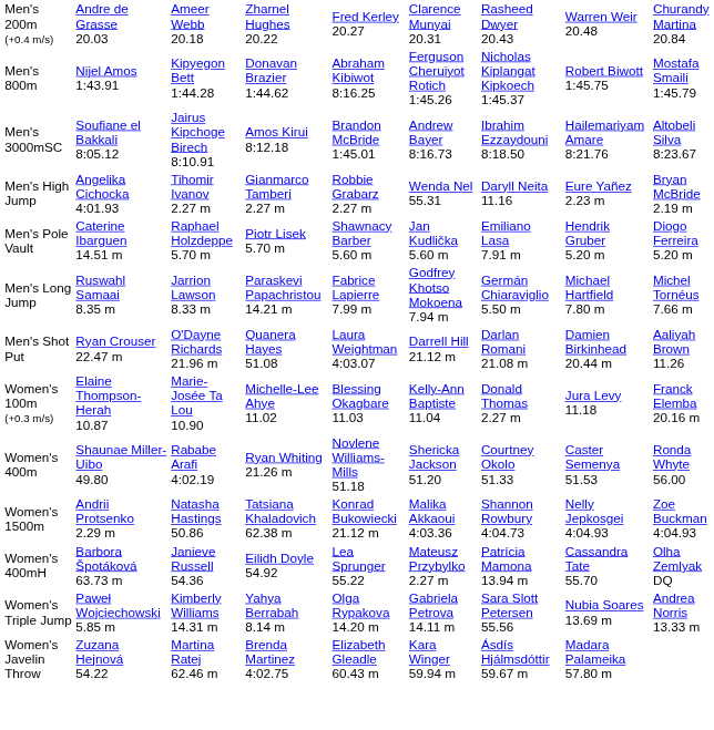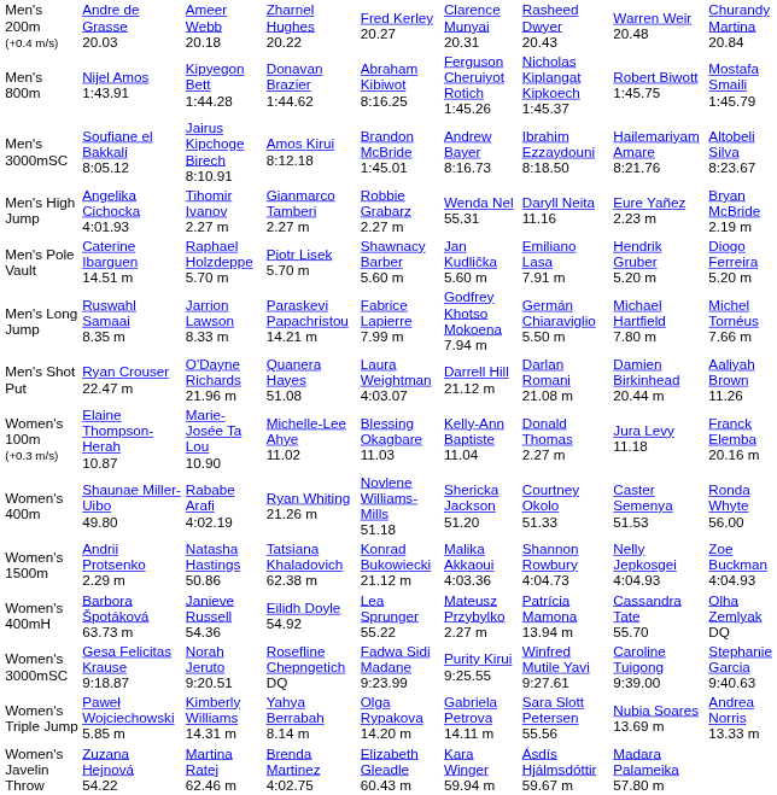 <table>
 <tr>
 <td>Men's 200m<br><small>(+0.4 m/s)</small></td>
 <td><a href='#'>Andre de Grasse</a><br>  20.03</td>
 <td><a href='#'>Ameer Webb</a><br>  20.18</td>
 <td><a href='#'>Zharnel Hughes</a><br>  20.22</td>
 <td><a href='#'>Fred Kerley</a><br>  20.27</td>
 <td><a href='#'>Clarence Munyai</a><br>  20.31</td>
 <td><a href='#'>Rasheed Dwyer</a><br>  20.43</td>
 <td><a href='#'>Warren Weir</a><br>  20.48</td>
 <td><a href='#'>Churandy Martina</a><br>  20.84</td>
 </tr>
 <tr>
 <td>Men's 800m</td>
 <td><a href='#'>Nijel Amos</a><br>  1:43.91</td>
 <td><a href='#'>Kipyegon Bett</a><br>  1:44.28</td>
 <td><a href='#'>Donavan Brazier</a><br>  1:44.62</td>
 <td><a href='#'>Abraham Kibiwot</a><br>  8:16.25</td>
 <td><a href='#'>Ferguson Cheruiyot Rotich</a><br>  1:45.26</td>
 <td><a href='#'>Nicholas Kiplangat Kipkoech</a><br>  1:45.37</td>
 <td><a href='#'>Robert Biwott</a><br>  1:45.75</td>
 <td><a href='#'>Mostafa Smaili</a><br>  1:45.79</td>
 </tr>
 <tr>
 <td>Men's 3000mSC</td>
 <td><a href='#'>Soufiane el Bakkali</a><br>  8:05.12</td>
 <td><a href='#'>Jairus Kipchoge Birech</a><br>  8:10.91</td>
 <td><a href='#'>Amos Kirui</a><br>  8:12.18</td>
 <td><a href='#'>Brandon McBride</a><br>  1:45.01</td>
 <td><a href='#'>Andrew Bayer</a><br>  8:16.73</td>
 <td><a href='#'>Ibrahim Ezzaydouni</a><br>  8:18.50</td>
 <td><a href='#'>Hailemariyam Amare</a><br>  8:21.76</td>
 <td><a href='#'>Altobeli Silva</a><br>  8:23.67</td>
 </tr>
 <tr>
 <td>Men's High Jump</td>
 <td><a href='#'>Angelika Cichocka</a><br>  4:01.93</td>
 <td><a href='#'>Tihomir Ivanov</a><br>  2.27 m</td>
 <td><a href='#'>Gianmarco Tamberi</a><br>  2.27 m</td>
 <td><a href='#'>Robbie Grabarz</a><br>  2.27 m</td>
 <td><a href='#'>Wenda Nel</a><br>  55.31</td>
 <td><a href='#'>Daryll Neita</a><br>  11.16</td>
 <td><a href='#'>Eure Yañez</a><br>  2.23 m</td>
 <td><a href='#'>Bryan McBride</a><br>  2.19 m</td>
 </tr>
 <tr>
 <td>Men's Pole Vault</td>
 <td><a href='#'>Caterine Ibarguen</a><br>  14.51 m</td>
 <td><a href='#'>Raphael Holzdeppe</a><br>  5.70 m</td>
 <td><a href='#'>Piotr Lisek</a><br>  5.70 m</td>
 <td><a href='#'>Shawnacy Barber</a><br>  5.60 m</td>
 <td><a href='#'>Jan Kudlička</a><br>  5.60 m</td>
 <td><a href='#'>Emiliano Lasa</a><br>  7.91 m</td>
 <td><a href='#'>Hendrik Gruber</a><br>  5.20 m</td>
 <td><a href='#'>Diogo Ferreira</a><br>  5.20 m</td>
 </tr>
 <tr>
 <td>Men's Long Jump</td>
 <td><a href='#'>Ruswahl Samaai</a><br>  8.35 m</td>
 <td><a href='#'>Jarrion Lawson</a><br>  8.33 m</td>
 <td><a href='#'>Paraskevi Papachristou</a><br>  14.21 m</td>
 <td><a href='#'>Fabrice Lapierre</a><br>  7.99 m</td>
 <td><a href='#'>Godfrey Khotso Mokoena</a><br>  7.94 m</td>
 <td><a href='#'>Germán Chiaraviglio</a><br>  5.50 m</td>
 <td><a href='#'>Michael Hartfield</a><br>  7.80 m</td>
 <td><a href='#'>Michel Tornéus</a><br>  7.66 m</td>
 </tr>
 <tr>
 <td>Men's Shot Put</td>
 <td><a href='#'>Ryan Crouser</a><br>  22.47 m</td>
 <td><a href='#'>O'Dayne Richards</a><br>  21.96 m</td>
 <td><a href='#'>Quanera Hayes</a><br>  51.08</td>
 <td><a href='#'>Laura Weightman</a><br>  4:03.07</td>
 <td><a href='#'>Darrell Hill</a><br>  21.12 m</td>
 <td><a href='#'>Darlan Romani</a><br>  21.08 m</td>
 <td><a href='#'>Damien Birkinhead</a><br>  20.44 m</td>
 <td><a href='#'>Aaliyah Brown</a><br>  11.26</td>
 </tr>
 <tr>
 <td>Women's 100m<br><small>(+0.3 m/s)</small></td>
 <td><a href='#'>Elaine Thompson-Herah</a><br>  10.87</td>
 <td><a href='#'>Marie-Josée Ta Lou</a><br>  10.90</td>
 <td><a href='#'>Michelle-Lee Ahye</a><br>  11.02</td>
 <td><a href='#'>Blessing Okagbare</a><br>  11.03</td>
 <td><a href='#'>Kelly-Ann Baptiste</a><br>  11.04</td>
 <td><a href='#'>Donald Thomas</a><br>  2.27 m</td>
 <td><a href='#'>Jura Levy</a><br>  11.18</td>
 <td><a href='#'>Franck Elemba</a><br>  20.16 m</td>
 </tr>
 <tr>
 <td>Women's 400m</td>
 <td><a href='#'>Shaunae Miller-Uibo</a><br>  49.80</td>
 <td><a href='#'>Rababe Arafi</a><br>  4:02.19</td>
 <td><a href='#'>Ryan Whiting</a><br>  21.26 m</td>
 <td><a href='#'>Novlene Williams-Mills</a><br>  51.18</td>
 <td><a href='#'>Shericka Jackson</a><br>  51.20</td>
 <td><a href='#'>Courtney Okolo</a><br>  51.33</td>
 <td><a href='#'>Caster Semenya</a><br>  51.53</td>
 <td><a href='#'>Ronda Whyte</a><br>  56.00</td>
 </tr>
 <tr>
 <td>Women's 1500m</td>
 <td><a href='#'>Andrii Protsenko</a><br>  2.29 m</td>
 <td><a href='#'>Natasha Hastings</a><br>  50.86</td>
 <td><a href='#'>Tatsiana Khaladovich</a><br>  62.38 m</td>
 <td><a href='#'>Konrad Bukowiecki</a><br>  21.12 m</td>
 <td><a href='#'>Malika Akkaoui</a><br>  4:03.36</td>
 <td><a href='#'>Shannon Rowbury</a><br>  4:04.73</td>
 <td><a href='#'>Nelly Jepkosgei</a><br>  4:04.93</td>
 <td><a href='#'>Zoe Buckman</a><br>  4:04.93</td>
 </tr>
 <tr>
 <td>Women's 400mH</td>
 <td><a href='#'>Barbora Špotáková</a><br>  63.73 m</td>
 <td><a href='#'>Janieve Russell</a><br>  54.36</td>
 <td><a href='#'>Eilidh Doyle</a><br>  54.92</td>
 <td><a href='#'>Lea Sprunger</a><br>  55.22</td>
 <td><a href='#'>Mateusz Przybylko</a><br>  2.27 m</td>
 <td><a href='#'>Patrícia Mamona</a><br>  13.94 m</td>
 <td><a href='#'>Cassandra Tate</a><br>  55.70</td>
 <td><a href='#'>Olha Zemlyak</a><br>  DQ</td>
 </tr>
 <tr>
+<td>Women's 3000mSC</td>
+<td><a href='#'>Gesa Felicitas Krause</a><br>  9:18.87</td>
+<td><a href='#'>Norah Jeruto</a><br>  9:20.51</td>
+<td><a href='#'>Rosefline Chepngetich</a><br>  DQ</td>
+<td><a href='#'>Fadwa Sidi Madane</a><br>  9:23.99</td>
+<td><a href='#'>Purity Kirui</a><br>  9:25.55</td>
+<td><a href='#'>Winfred Mutile Yavi</a><br>  9:27.61</td>
+<td><a href='#'>Caroline Tuigong</a><br>  9:39.00</td>
+<td><a href='#'>Stephanie Garcia</a><br>  9:40.63</td>
+</tr>
+<tr>
 <td>Women's Triple Jump</td>
 <td><a href='#'>Paweł Wojciechowski</a><br>  5.85 m</td>
 <td><a href='#'>Kimberly Williams</a><br>  14.31 m</td>
 <td><a href='#'>Yahya Berrabah</a><br>  8.14 m</td>
 <td><a href='#'>Olga Rypakova</a><br>  14.20 m</td>
 <td><a href='#'>Gabriela Petrova</a><br>  14.11 m</td>
 <td><a href='#'>Sara Slott Petersen</a><br>  55.56</td>
 <td><a href='#'>Nubia Soares</a><br>  13.69 m</td>
 <td><a href='#'>Andrea Norris</a><br>  13.33 m</td>
 </tr>
 <tr>
 <td>Women's Javelin Throw</td>
 <td><a href='#'>Zuzana Hejnová</a><br>  54.22</td>
 <td><a href='#'>Martina Ratej</a><br>  62.46 m</td>
 <td><a href='#'>Brenda Martinez</a><br>  4:02.75</td>
 <td><a href='#'>Elizabeth Gleadle</a><br>  60.43 m</td>
 <td><a href='#'>Kara Winger</a><br>  59.94 m</td>
 <td><a href='#'>Ásdís Hjálmsdóttir</a><br>  59.67 m</td>
 <td><a href='#'>Madara Palameika</a><br>  57.80 m</td>
 </tr>
 </table>
